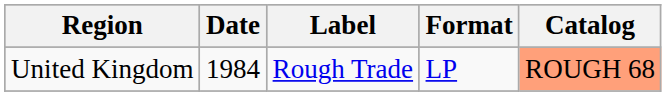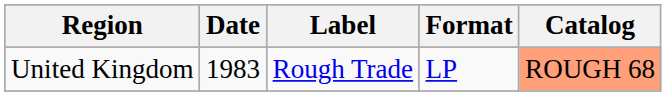 <table class="wikitable">
 <tr>
 <th>Region</th>
 <th>Date</th>
 <th>Label</th>
 <th>Format</th>
 <th>Catalog</th>
 </tr>
 <tr>
 <td>United Kingdom</td>
-<td>1984</td>
+<td>1983</td>
 <td><a href='#'>Rough Trade</a></td>
 <td><a href='#'>LP</a></td>
 <td style="background: lightsalmon;">ROUGH 68</td>
 </tr>
 </table>
